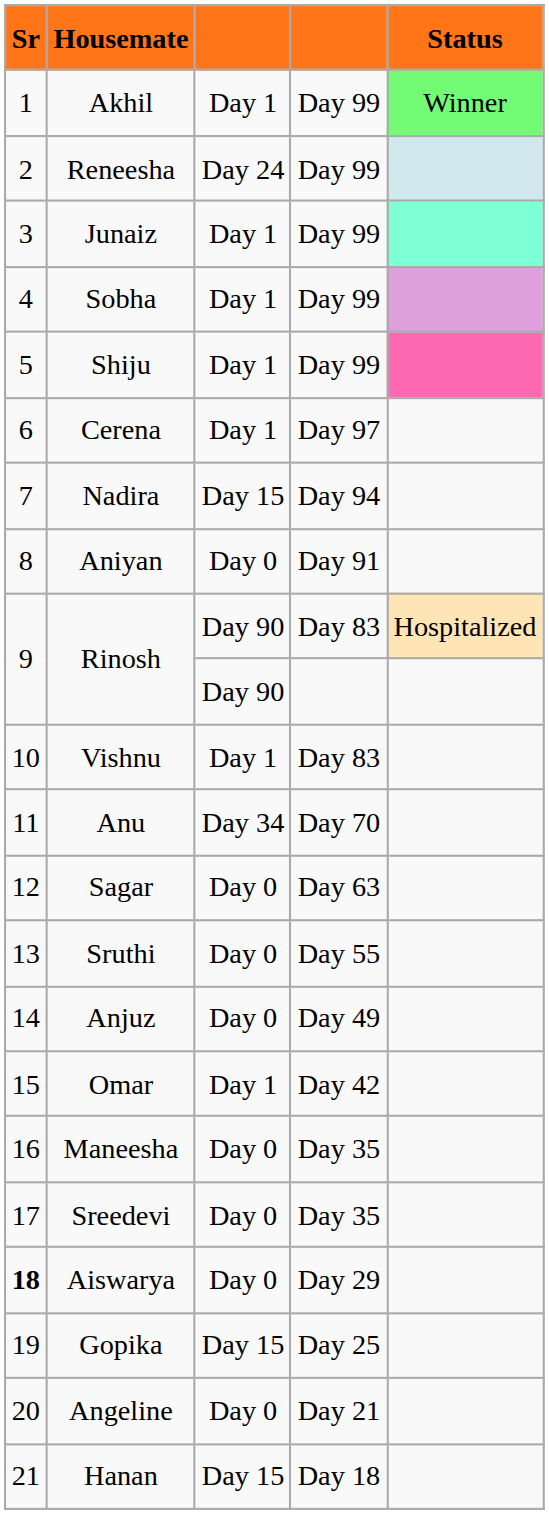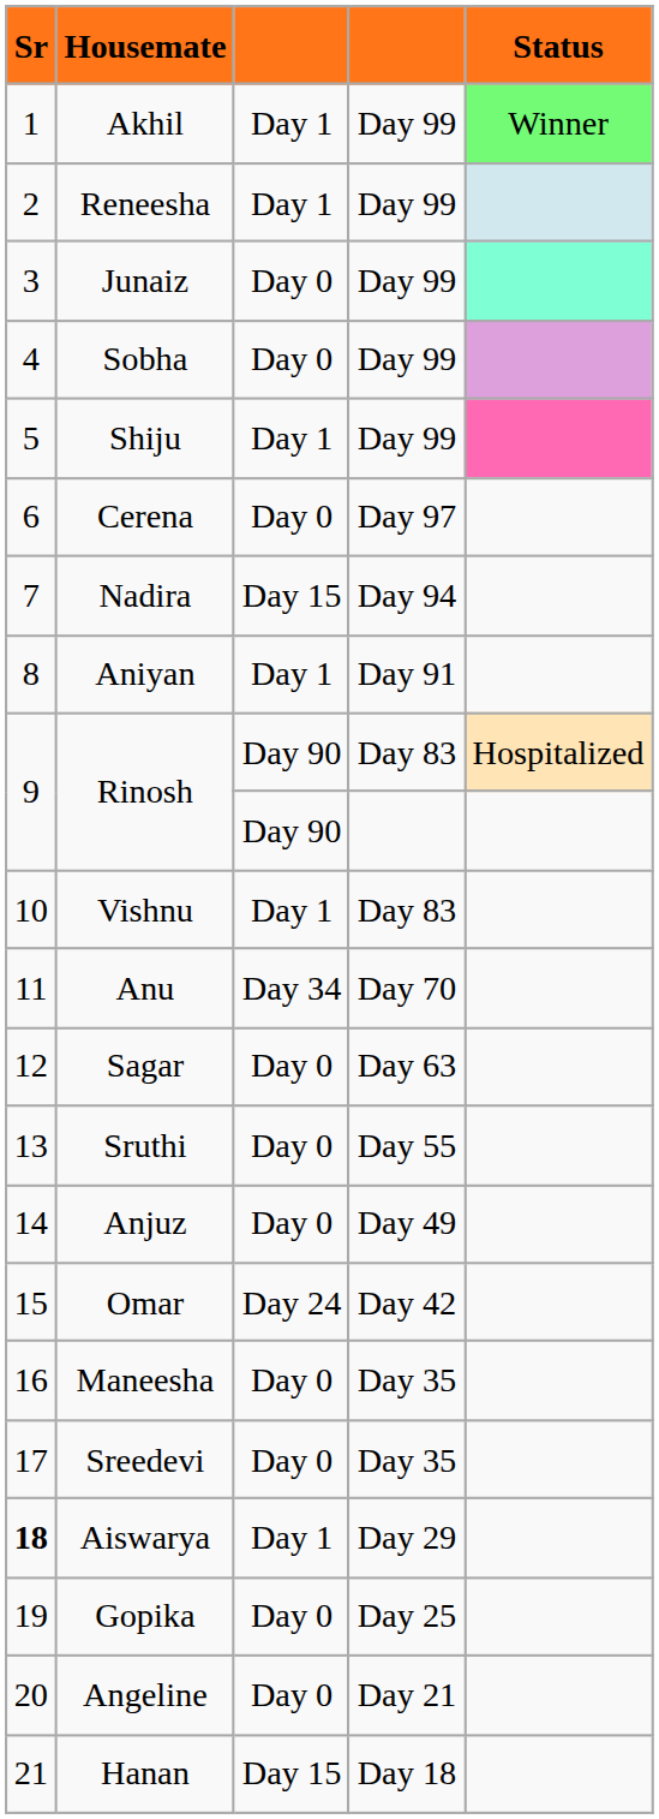 <table class="wikitable sortable" style=" text-align:center; font-size:85%;  line-height:25px; width:auto;">
 <tr>
 <th scope="col" style="background:#FF7518; color:#000;">Sr</th>
 <th scope="col" style="background:#FF7518; color:#000;">Housemate</th>
 <th scope="col" style="background:#FF7518; color:#000;"></th>
 <th scope="col" style="background:#FF7518; color:#000;"></th>
 <th scope="col" style="background:#FF7518; color:#000;">Status</th>
 </tr>
 <tr>
 <td>1</td>
 <td>Akhil</td>
 <td>Day 1</td>
 <td>Day 99</td>
 <td style="background:#73FB76">Winner</td>
 </tr>
 <tr>
 <td>2</td>
 <td>Reneesha</td>
-<td>Day 24</td>
+<td>Day 1</td>
 <td>Day 99</td>
 <td style="background:#D1E8EF"></td>
 </tr>
 <tr>
 <td>3</td>
 <td>Junaiz</td>
-<td>Day 1</td>
+<td>Day 0</td>
 <td>Day 99</td>
 <td style="background:#7FFFD4;"></td>
 </tr>
 <tr>
 <td>4</td>
 <td>Sobha</td>
-<td>Day 1</td>
+<td>Day 0</td>
 <td>Day 99</td>
 <td style="background:#DDA0DD;"></td>
 </tr>
 <tr>
 <td>5</td>
 <td>Shiju</td>
 <td>Day 1</td>
 <td>Day 99</td>
 <td style="background:#FF69B4"></td>
 </tr>
 <tr>
 <td>6</td>
 <td>Cerena</td>
-<td>Day 1</td>
+<td>Day 0</td>
 <td>Day 97</td>
 <td></td>
 </tr>
 <tr>
 <td>7</td>
 <td>Nadira</td>
 <td>Day 15</td>
 <td>Day 94</td>
 <td></td>
 </tr>
 <tr>
 <td>8</td>
 <td>Aniyan</td>
-<td>Day 0</td>
+<td>Day 1</td>
 <td>Day 91</td>
 <td></td>
 </tr>
 <tr>
 <td rowspan=2>9</td>
 <td rowspan=2>Rinosh</td>
 <td>Day 90</td>
 <td>Day 83</td>
 <td style="background:#FFE4B5">Hospitalized</td>
 </tr>
 <tr>
 <td>Day 90</td>
 <td Day 90></td>
 </tr>
 <tr>
 <td>10</td>
 <td>Vishnu</td>
 <td>Day 1</td>
 <td>Day 83</td>
 <td></td>
 </tr>
 <tr>
 <td>11</td>
 <td>Anu</td>
 <td>Day 34</td>
 <td>Day 70</td>
 <td></td>
 </tr>
 <tr>
 <td>12</td>
 <td>Sagar</td>
 <td>Day 0</td>
 <td>Day 63</td>
 <td></td>
 </tr>
 <tr>
 <td>13</td>
 <td>Sruthi</td>
 <td>Day 0</td>
 <td>Day 55</td>
 <td></td>
 </tr>
 <tr>
 <td>14</td>
 <td>Anjuz</td>
 <td>Day 0</td>
 <td>Day 49</td>
 <td></td>
 </tr>
 <tr>
 <td>15</td>
 <td>Omar</td>
-<td>Day 1</td>
+<td>Day 24</td>
 <td>Day 42</td>
 <td></td>
 </tr>
 <tr>
 <td>16</td>
 <td>Maneesha</td>
 <td>Day 0</td>
 <td>Day 35</td>
 <td></td>
 </tr>
 <tr>
 <td>17</td>
 <td>Sreedevi</td>
 <td>Day 0</td>
 <td>Day 35</td>
 <td></td>
 </tr>
 <tr>
 <td><strong>18</strong></td>
 <td>Aiswarya</td>
-<td>Day 0</td>
+<td>Day 1</td>
 <td>Day 29</td>
 <td></td>
 </tr>
 <tr>
 <td>19</td>
 <td>Gopika</td>
-<td>Day 15</td>
+<td>Day 0</td>
 <td>Day 25</td>
 <td></td>
 </tr>
 <tr>
 <td>20</td>
 <td>Angeline</td>
 <td>Day 0</td>
 <td>Day 21</td>
 <td></td>
 </tr>
 <tr>
 <td>21</td>
 <td>Hanan</td>
 <td>Day 15</td>
 <td>Day 18</td>
 <td></td>
 </tr>
 </table>
